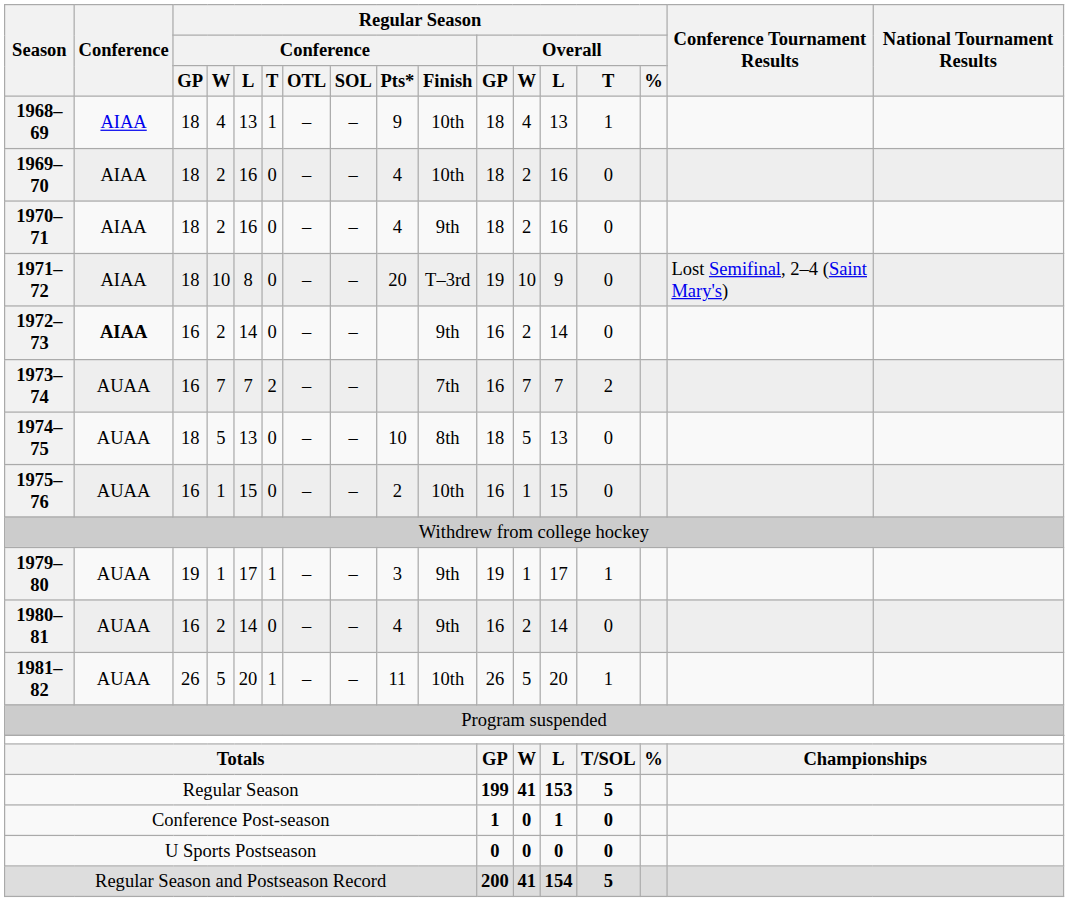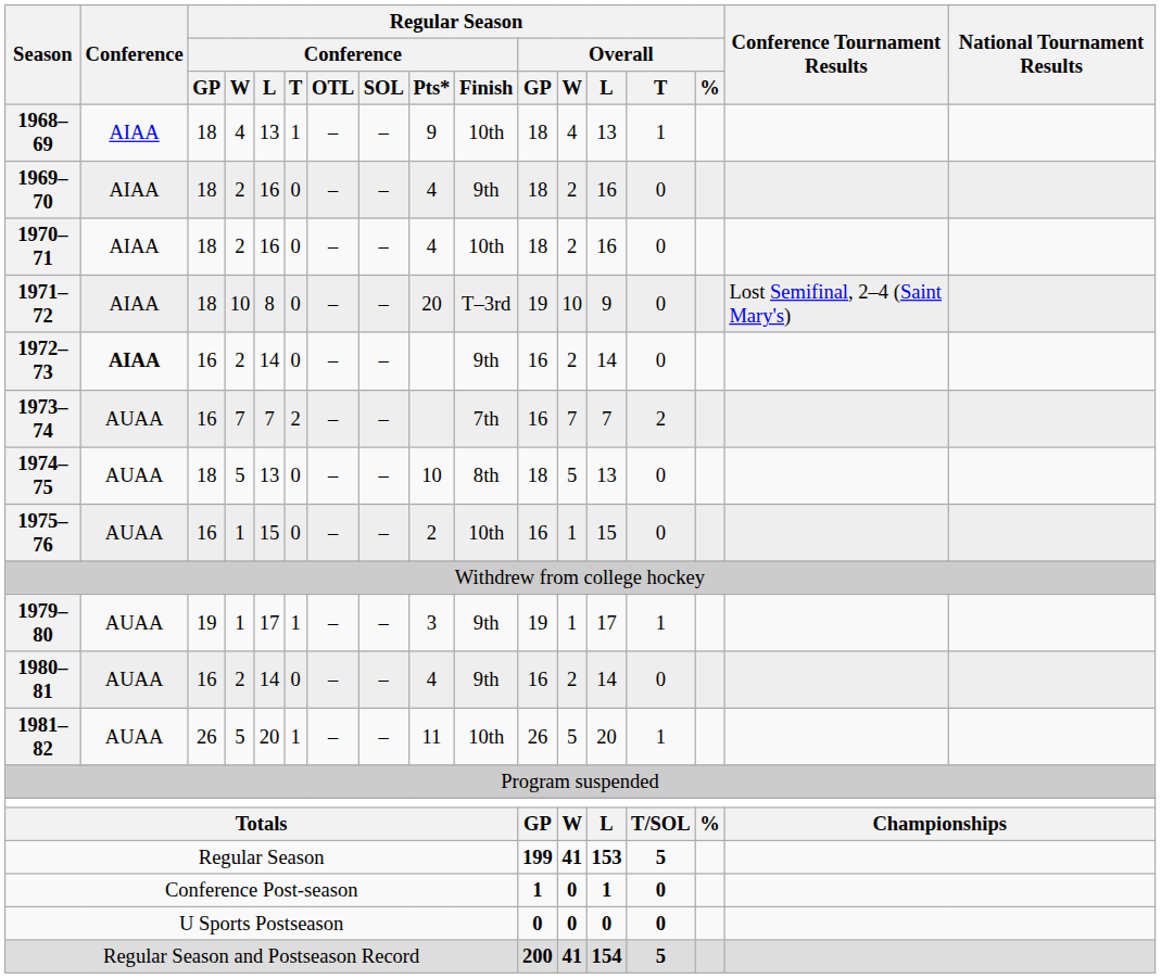 <table class="wikitable" style="text-align: center; font-size: 95%">
 <tr>
 <th rowspan="3">Season</th>
 <th rowspan="3">Conference</th>
 <th colspan="13">Regular Season</th>
 <th rowspan="3">Conference Tournament Results</th>
 <th rowspan="3">National Tournament Results</th>
 </tr>
 <tr>
 <th colspan="8">Conference</th>
 <th colspan="5">Overall</th>
 </tr>
 <tr>
 <th>GP</th>
 <th>W</th>
 <th>L</th>
 <th>T</th>
 <th>OTL</th>
 <th>SOL</th>
 <th>Pts*</th>
 <th>Finish</th>
 <th>GP</th>
 <th>W</th>
 <th>L</th>
 <th>T</th>
 <th>%</th>
 </tr>
 <tr>
 <th>1968–69</th>
 <td><a href='#'>AIAA</a></td>
 <td>18</td>
 <td>4</td>
 <td>13</td>
 <td>1</td>
 <td>–</td>
 <td>–</td>
 <td>9</td>
 <td>10th</td>
 <td>18</td>
 <td>4</td>
 <td>13</td>
 <td>1</td>
 <td></td>
 <td align="left"></td>
 <td align="left"></td>
 </tr>
 <tr bgcolor=eeeeee>
 <th>1969–70</th>
 <td>AIAA</td>
 <td>18</td>
 <td>2</td>
 <td>16</td>
 <td>0</td>
 <td>–</td>
 <td>–</td>
 <td>4</td>
-<td>10th</td>
+<td>9th</td>
 <td>18</td>
 <td>2</td>
 <td>16</td>
 <td>0</td>
 <td></td>
 <td align="left"></td>
 <td align="left"></td>
 </tr>
 <tr>
 <th>1970–71</th>
 <td>AIAA</td>
 <td>18</td>
 <td>2</td>
 <td>16</td>
 <td>0</td>
 <td>–</td>
 <td>–</td>
 <td>4</td>
-<td>9th</td>
+<td>10th</td>
 <td>18</td>
 <td>2</td>
 <td>16</td>
 <td>0</td>
 <td></td>
 <td align="left"></td>
 <td align="left"></td>
 </tr>
 <tr bgcolor=eeeeee>
 <th>1971–72</th>
 <td>AIAA</td>
 <td>18</td>
 <td>10</td>
 <td>8</td>
 <td>0</td>
 <td>–</td>
 <td>–</td>
 <td>20</td>
 <td>T–3rd</td>
 <td>19</td>
 <td>10</td>
 <td>9</td>
 <td>0</td>
 <td></td>
 <td align="left">Lost <a href='#'>Semifinal</a>, 2–4 (<a href='#'>Saint Mary's</a>)</td>
 <td align="left"></td>
 </tr>
 <tr>
 <th>1972–73</th>
 <td><strong>AIAA</strong></td>
 <td>16</td>
 <td>2</td>
 <td>14</td>
 <td>0</td>
 <td>–</td>
 <td>–</td>
 <td></td>
 <td>9th</td>
 <td>16</td>
 <td>2</td>
 <td>14</td>
 <td>0</td>
 <td></td>
 <td align="left"></td>
 <td align="left"></td>
 </tr>
 <tr bgcolor=eeeeee>
 <th>1973–74</th>
 <td>AUAA</td>
 <td>16</td>
 <td>7</td>
 <td>7</td>
 <td>2</td>
 <td>–</td>
 <td>–</td>
 <td></td>
 <td>7th</td>
 <td>16</td>
 <td>7</td>
 <td>7</td>
 <td>2</td>
 <td></td>
 <td align="left"></td>
 <td align="left"></td>
 </tr>
 <tr>
 <th>1974–75</th>
 <td>AUAA</td>
 <td>18</td>
 <td>5</td>
 <td>13</td>
 <td>0</td>
 <td>–</td>
 <td>–</td>
 <td>10</td>
 <td>8th</td>
 <td>18</td>
 <td>5</td>
 <td>13</td>
 <td>0</td>
 <td></td>
 <td align="left"></td>
 <td align="left"></td>
 </tr>
 <tr bgcolor=eeeeee>
 <th>1975–76</th>
 <td>AUAA</td>
 <td>16</td>
 <td>1</td>
 <td>15</td>
 <td>0</td>
 <td>–</td>
 <td>–</td>
 <td>2</td>
 <td>10th</td>
 <td>16</td>
 <td>1</td>
 <td>15</td>
 <td>0</td>
 <td></td>
 <td align="left"></td>
 <td align="left"></td>
 </tr>
 <tr>
 <td bgcolor=cccccc colspan="18">Withdrew from college hockey</td>
 </tr>
 <tr>
 <th>1979–80</th>
 <td>AUAA</td>
 <td>19</td>
 <td>1</td>
 <td>17</td>
 <td>1</td>
 <td>–</td>
 <td>–</td>
 <td>3</td>
 <td>9th</td>
 <td>19</td>
 <td>1</td>
 <td>17</td>
 <td>1</td>
 <td></td>
 <td align="left"></td>
 <td align="left"></td>
 </tr>
 <tr bgcolor=eeeeee>
 <th>1980–81</th>
 <td>AUAA</td>
 <td>16</td>
 <td>2</td>
 <td>14</td>
 <td>0</td>
 <td>–</td>
 <td>–</td>
 <td>4</td>
 <td>9th</td>
 <td>16</td>
 <td>2</td>
 <td>14</td>
 <td>0</td>
 <td></td>
 <td align="left"></td>
 <td align="left"></td>
 </tr>
 <tr>
 <th>1981–82</th>
 <td>AUAA</td>
 <td>26</td>
 <td>5</td>
 <td>20</td>
 <td>1</td>
 <td>–</td>
 <td>–</td>
 <td>11</td>
 <td>10th</td>
 <td>26</td>
 <td>5</td>
 <td>20</td>
 <td>1</td>
 <td></td>
 <td align="left"></td>
 <td align="left"></td>
 </tr>
 <tr>
 <td bgcolor=cccccc colspan="18">Program suspended</td>
 </tr>
 <tr>
 </tr>
 <tr ->
 </tr>
 <tr>
 <td colspan="17" style="background:#fff;"></td>
 </tr>
 <tr>
 <th colspan="10">Totals</th>
 <th>GP</th>
 <th>W</th>
 <th>L</th>
 <th>T/SOL</th>
 <th>%</th>
 <th colspan="2">Championships</th>
 </tr>
 <tr>
 <td colspan="10">Regular Season</td>
 <td><strong>199</strong></td>
 <td><strong>41</strong></td>
 <td><strong>153</strong></td>
 <td><strong>5</strong></td>
 <td><strong></strong></td>
 <td colspan="2" align="left"></td>
 </tr>
 <tr>
 <td colspan="10">Conference Post-season</td>
 <td><strong>1</strong></td>
 <td><strong>0</strong></td>
 <td><strong>1</strong></td>
 <td><strong>0</strong></td>
 <td><strong></strong></td>
 <td colspan="2" align="left"></td>
 </tr>
 <tr>
 <td colspan="10">U Sports Postseason</td>
 <td><strong>0</strong></td>
 <td><strong>0</strong></td>
 <td><strong>0</strong></td>
 <td><strong>0</strong></td>
 <td><strong></strong></td>
 <td colspan="2" align="left"></td>
 </tr>
 <tr bgcolor=dddddd>
 <td colspan="10">Regular Season and Postseason Record</td>
 <td><strong>200</strong></td>
 <td><strong>41</strong></td>
 <td><strong>154</strong></td>
 <td><strong>5</strong></td>
 <td><strong></strong></td>
 <td colspan="2" align="left"></td>
 </tr>
 </table>
